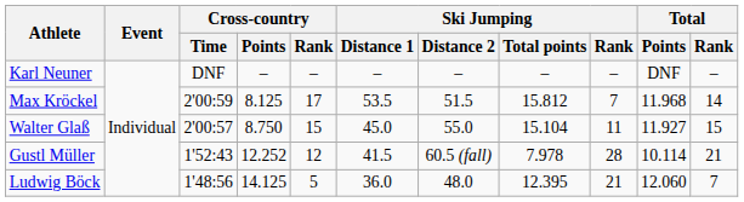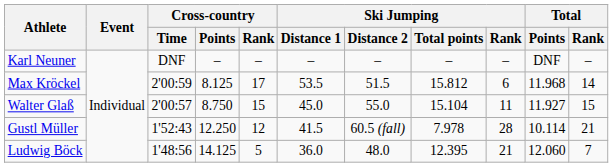 <table class="wikitable" style="font-size:90%">
 <tr>
 <th rowspan="2">Athlete</th>
 <th rowspan="2">Event</th>
 <th colspan="3">Cross-country</th>
 <th colspan="4">Ski Jumping</th>
 <th colspan="2">Total</th>
 </tr>
 <tr>
 <th>Time</th>
 <th>Points</th>
 <th>Rank</th>
 <th>Distance 1</th>
 <th>Distance 2</th>
 <th>Total points</th>
 <th>Rank</th>
 <th>Points</th>
 <th>Rank</th>
 </tr>
 <tr>
 <td><a href='#'>Karl Neuner</a></td>
 <td rowspan="5">Individual</td>
 <td align="center">DNF</td>
 <td align="center">–</td>
 <td align="center">–</td>
 <td align="center">–</td>
 <td align="center">–</td>
 <td align="center">–</td>
 <td align="center">–</td>
 <td align="center">DNF</td>
 <td align="center">–</td>
 </tr>
 <tr>
 <td><a href='#'>Max Kröckel</a></td>
 <td align="center">2'00:59</td>
 <td align="center">8.125</td>
 <td align="center">17</td>
 <td align="center">53.5</td>
 <td align="center">51.5</td>
 <td align="center">15.812</td>
-<td align="center">7</td>
+<td align="center">6</td>
 <td align="center">11.968</td>
 <td align="center">14</td>
 </tr>
 <tr>
 <td><a href='#'>Walter Glaß</a></td>
 <td align="center">2'00:57</td>
 <td align="center">8.750</td>
 <td align="center">15</td>
 <td align="center">45.0</td>
 <td align="center">55.0</td>
 <td align="center">15.104</td>
 <td align="center">11</td>
 <td align="center">11.927</td>
 <td align="center">15</td>
 </tr>
 <tr>
 <td><a href='#'>Gustl Müller</a></td>
 <td align="center">1'52:43</td>
-<td align="center">12.252</td>
+<td align="center">12.250</td>
 <td align="center">12</td>
 <td align="center">41.5</td>
 <td align="center">60.5 <em>(fall)</em></td>
 <td align="center">7.978</td>
 <td align="center">28</td>
 <td align="center">10.114</td>
 <td align="center">21</td>
 </tr>
 <tr>
 <td><a href='#'>Ludwig Böck</a></td>
 <td align="center">1'48:56</td>
 <td align="center">14.125</td>
 <td align="center">5</td>
 <td align="center">36.0</td>
 <td align="center">48.0</td>
 <td align="center">12.395</td>
 <td align="center">21</td>
 <td align="center">12.060</td>
 <td align="center">7</td>
 </tr>
 </table>
